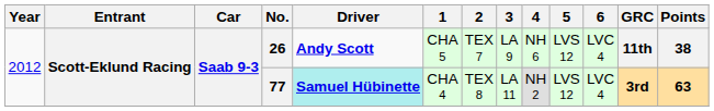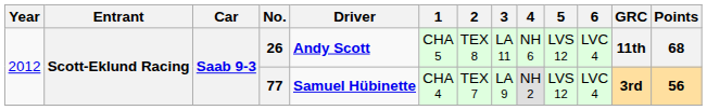 <table class="wikitable" border="1" style="text-align:center; font-size:90%;">
 <tr>
 <th>Year</th>
 <th>Entrant</th>
 <th>Car</th>
 <th>No.</th>
 <th>Driver</th>
 <th>1</th>
 <th>2</th>
 <th>3</th>
 <th>4</th>
 <th>5</th>
 <th>6</th>
 <th>GRC</th>
 <th>Points</th>
 </tr>
 <tr>
 <td rowspan=2><a href='#'>2012</a></td>
 <th rowspan=2>Scott-Eklund Racing</th>
 <th rowspan=2><a href='#'>Saab 9-3</a></th>
 <th>26</th>
 <td align="left"> <strong><a href='#'>Andy Scott</a></strong></td>
 <td style="background:#DFFFDF;">CHA<br><small>5</small></td>
-<td style="background:#DFFFDF;">TEX<br><small>7</small></td>
-<td style="background:#DFFFDF;">LA <br><small>9</small></td>
+<td style="background:#DFFFDF;">TEX<br><small>8</small></td>
+<td style="background:#DFFFDF;">LA <br><small>11</small></td>
 <td style="background:#DFFFDF;">NH <br><small>6</small></td>
 <td style="background:#DFFFDF;">LVS<br><small>12</small></td>
 <td style="background:#DFFFDF;">LVC<br><small>4</small></td>
 <th>11th</th>
-<th>38</th>
+<th>68</th>
 </tr>
 <tr>
 <th>77</th>
-<td align="left" style="background: paleturquoise;"> <strong><a href='#'>Samuel Hübinette</a></strong></td>
+<td align="left"> <strong><a href='#'>Samuel Hübinette</a></strong></td>
 <td style="background:#DFFFDF;">CHA<br><small>4</small></td>
-<td style="background:#DFFFDF;">TEX<br><small>8</small></td>
-<td style="background:#DFFFDF;">LA <br><small>11</small></td>
+<td style="background:#DFFFDF;">TEX<br><small>7</small></td>
+<td style="background:#DFFFDF;">LA <br><small>9</small></td>
 <td style="background:#DFDFDF;">NH <br><small>2</small></td>
 <td style="background:#DFFFDF;">LVS<br><small>12</small></td>
 <td style="background:#DFFFDF;">LVC<br><small>4</small></td>
 <th style="background:#FFDF9F;">3rd</th>
-<th style="background:#FFDF9F;">63</th>
+<th style="background:#FFDF9F;">56</th>
 </tr>
 <tr>
 </tr>
 </table>
